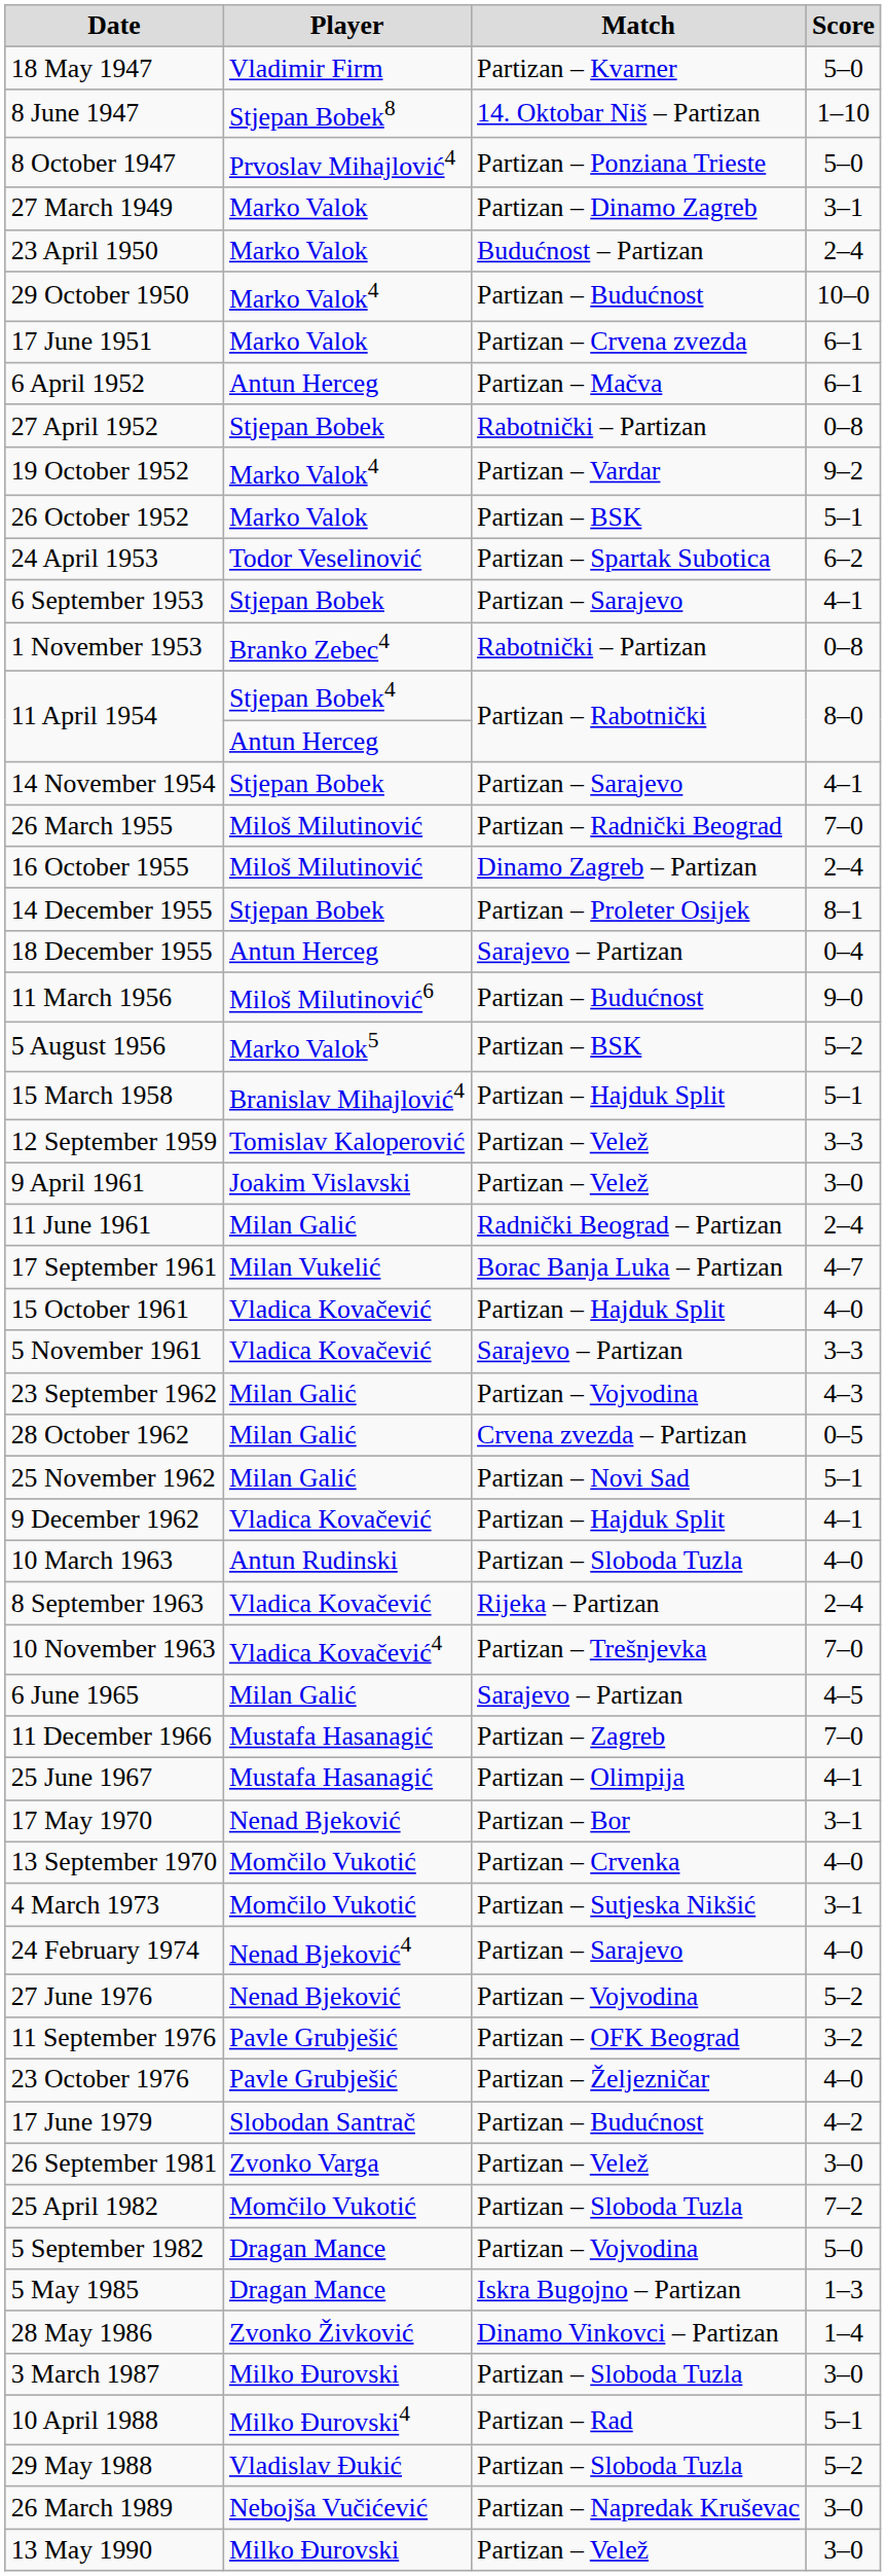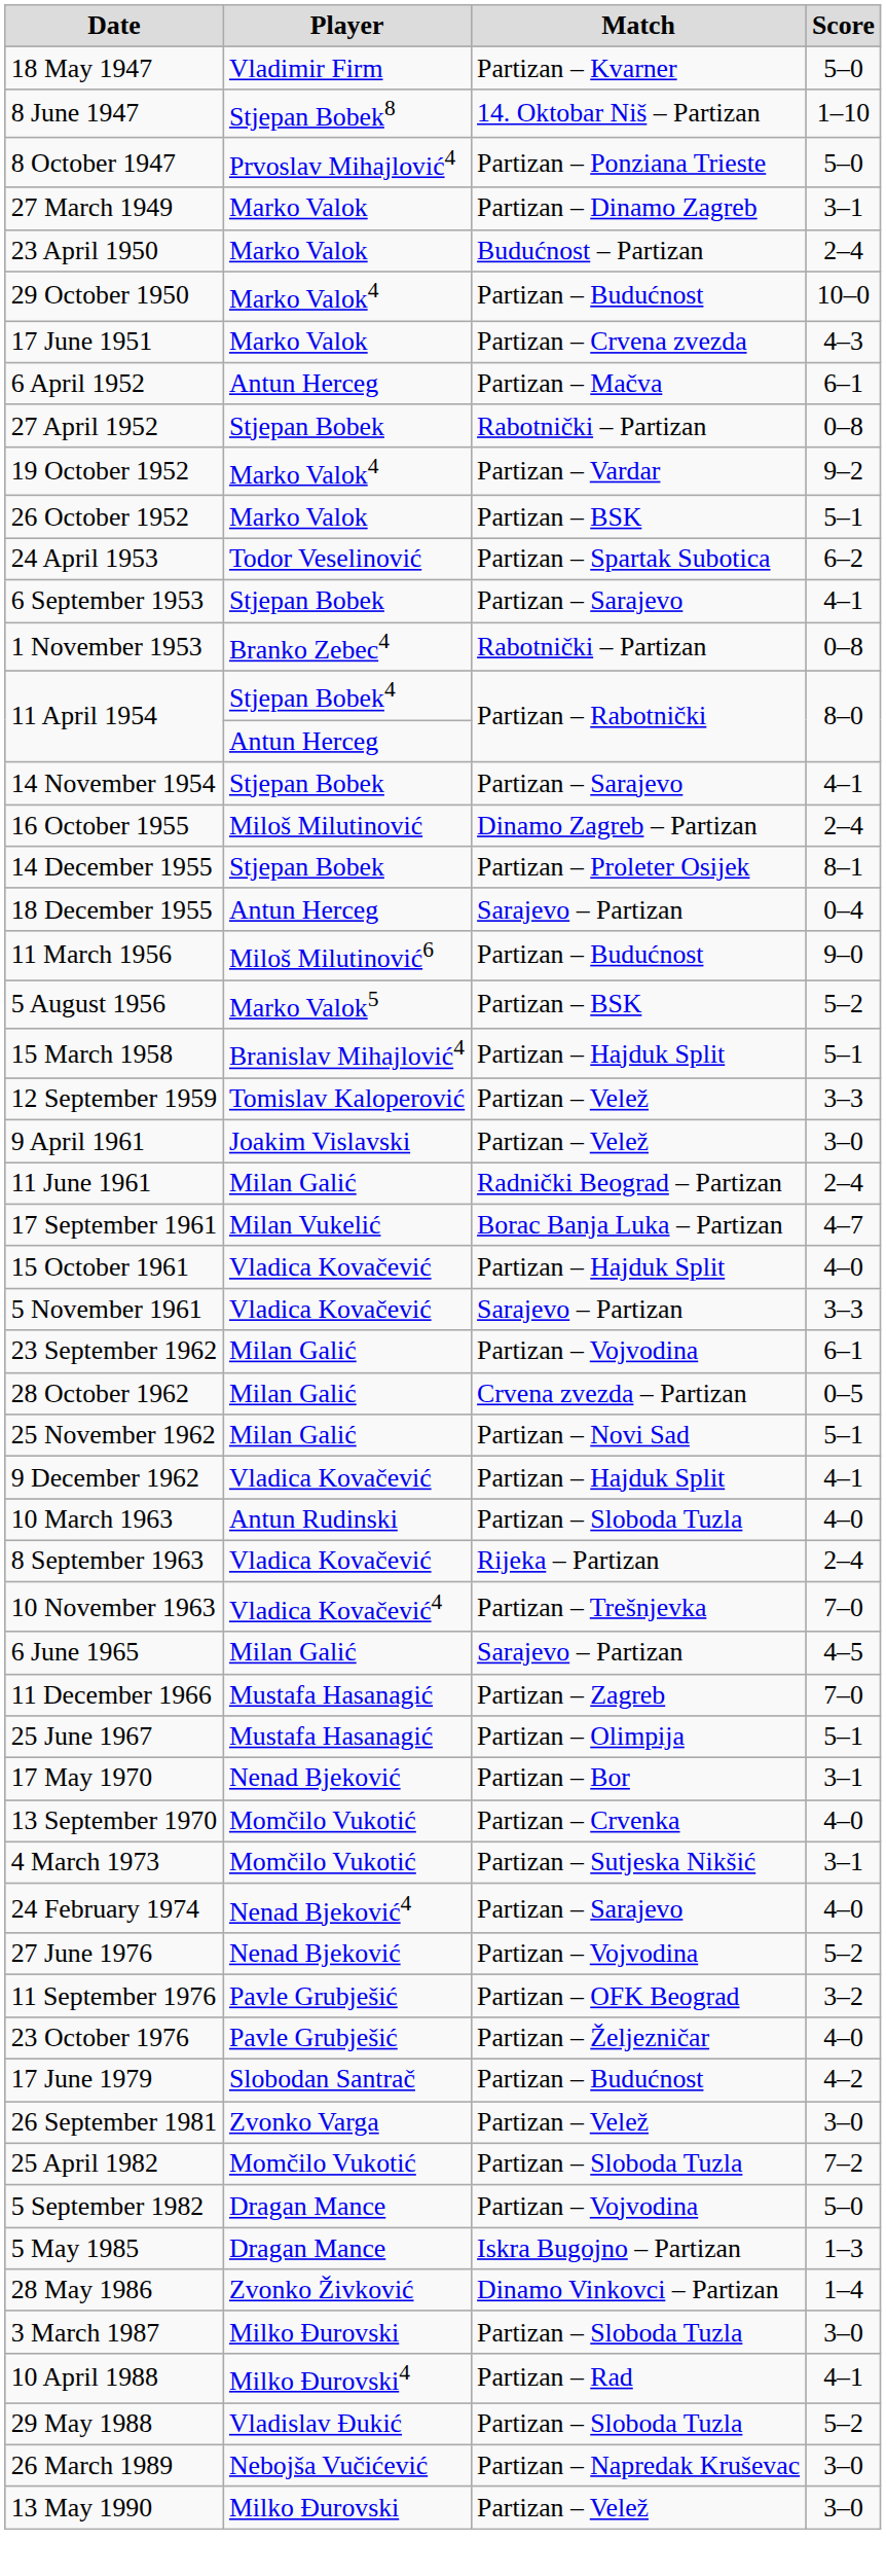 <table class="wikitable" style="text-align: center;">
 <tr>
 <th style="background:#DCDCDC">Date</th>
 <th style="background:#DCDCDC">Player</th>
 <th style="background:#DCDCDC">Match</th>
 <th width="35" style="background:#DCDCDC">Score</th>
 </tr>
 <tr>
 <td align=left>18 May 1947</td>
 <td align=left> <a href='#'>Vladimir Firm</a></td>
 <td align=left>Partizan – <a href='#'>Kvarner</a></td>
 <td align=center>5–0</td>
 </tr>
 <tr>
 <td align=left>8 June 1947</td>
 <td align=left> <a href='#'>Stjepan Bobek</a><sup>8</sup></td>
 <td align=left><a href='#'>14. Oktobar Niš</a> – Partizan</td>
 <td align=center>1–10</td>
 </tr>
 <tr>
 <td align=left>8 October 1947</td>
 <td align=left> <a href='#'>Prvoslav Mihajlović</a><sup>4</sup></td>
 <td align=left>Partizan – <a href='#'>Ponziana Trieste</a></td>
 <td align=center>5–0</td>
 </tr>
 <tr>
 <td align=left>27 March 1949</td>
 <td align=left> <a href='#'>Marko Valok</a></td>
 <td align=left>Partizan – <a href='#'>Dinamo Zagreb</a></td>
 <td align=center>3–1</td>
 </tr>
 <tr>
 <td align=left>23 April 1950</td>
 <td align=left> <a href='#'>Marko Valok</a></td>
 <td align=left><a href='#'>Budućnost</a> – Partizan</td>
 <td align=center>2–4</td>
 </tr>
 <tr>
 <td align=left>29 October 1950</td>
 <td align=left> <a href='#'>Marko Valok</a><sup>4</sup></td>
 <td align=left>Partizan – <a href='#'>Budućnost</a></td>
 <td align=center>10–0</td>
 </tr>
 <tr>
 <td align=left>17 June 1951</td>
 <td align=left> <a href='#'>Marko Valok</a></td>
 <td align=left>Partizan – <a href='#'>Crvena zvezda</a></td>
-<td align=center>6–1</td>
+<td align=center>4–3</td>
 </tr>
 <tr>
 <td align=left>6 April 1952</td>
 <td align=left> <a href='#'>Antun Herceg</a></td>
 <td align=left>Partizan – <a href='#'>Mačva</a></td>
 <td align=center>6–1</td>
 </tr>
 <tr>
 <td align=left>27 April 1952</td>
 <td align=left> <a href='#'>Stjepan Bobek</a></td>
 <td align=left><a href='#'>Rabotnički</a> – Partizan</td>
 <td align=center>0–8</td>
 </tr>
 <tr>
 <td align=left>19 October 1952</td>
 <td align=left> <a href='#'>Marko Valok</a><sup>4</sup></td>
 <td align=left>Partizan – <a href='#'>Vardar</a></td>
 <td align=center>9–2</td>
 </tr>
 <tr>
 <td align=left>26 October 1952</td>
 <td align=left> <a href='#'>Marko Valok</a></td>
 <td align=left>Partizan – <a href='#'>BSK</a></td>
 <td align=center>5–1</td>
 </tr>
 <tr>
 <td align=left>24 April 1953</td>
 <td align=left> <a href='#'>Todor Veselinović</a></td>
 <td align=left>Partizan – <a href='#'>Spartak Subotica</a></td>
 <td align=center>6–2</td>
 </tr>
 <tr>
 <td align=left>6 September 1953</td>
 <td align=left> <a href='#'>Stjepan Bobek</a></td>
 <td align=left>Partizan – <a href='#'>Sarajevo</a></td>
 <td align=center>4–1</td>
 </tr>
 <tr>
 <td align=left>1 November 1953</td>
 <td align=left> <a href='#'>Branko Zebec</a><sup>4</sup></td>
 <td align=left><a href='#'>Rabotnički</a> – Partizan</td>
 <td align=center>0–8</td>
 </tr>
 <tr>
 <td rowspan=2 align=left>11 April 1954</td>
 <td align=left> <a href='#'>Stjepan Bobek</a><sup>4</sup></td>
 <td rowspan=2 align=left>Partizan – <a href='#'>Rabotnički</a></td>
 <td rowspan=2 align=center>8–0</td>
 </tr>
 <tr>
 <td align=left> <a href='#'>Antun Herceg</a></td>
 </tr>
 <tr>
 <td align=left>14 November 1954</td>
 <td align=left> <a href='#'>Stjepan Bobek</a></td>
 <td align=left>Partizan – <a href='#'>Sarajevo</a></td>
 <td align=center>4–1</td>
-</tr>
-<tr>
-<td align=left>26 March 1955</td>
-<td align=left> <a href='#'>Miloš Milutinović</a></td>
-<td align=left>Partizan – <a href='#'>Radnički Beograd</a></td>
-<td align=center>7–0</td>
 </tr>
 <tr>
 <td align=left>16 October 1955</td>
 <td align=left> <a href='#'>Miloš Milutinović</a></td>
 <td align=left><a href='#'>Dinamo Zagreb</a> – Partizan</td>
 <td align=center>2–4</td>
 </tr>
 <tr>
 <td align=left>14 December 1955</td>
 <td align=left> <a href='#'>Stjepan Bobek</a></td>
 <td align=left>Partizan – <a href='#'>Proleter Osijek</a></td>
 <td align=center>8–1</td>
 </tr>
 <tr>
 <td align=left>18 December 1955</td>
 <td align=left> <a href='#'>Antun Herceg</a></td>
 <td align=left><a href='#'>Sarajevo</a> – Partizan</td>
 <td align=center>0–4</td>
 </tr>
 <tr>
 <td align=left>11 March 1956</td>
 <td align=left> <a href='#'>Miloš Milutinović</a><sup>6</sup></td>
 <td align=left>Partizan – <a href='#'>Budućnost</a></td>
 <td align=center>9–0</td>
 </tr>
 <tr>
 <td align=left>5 August 1956</td>
 <td align=left> <a href='#'>Marko Valok</a><sup>5</sup></td>
 <td align=left>Partizan – <a href='#'>BSK</a></td>
 <td align=center>5–2</td>
 </tr>
 <tr>
 <td align=left>15 March 1958</td>
 <td align=left> <a href='#'>Branislav Mihajlović</a><sup>4</sup></td>
 <td align=left>Partizan – <a href='#'>Hajduk Split</a></td>
 <td align=center>5–1</td>
 </tr>
 <tr>
 <td align=left>12 September 1959</td>
 <td align=left> <a href='#'>Tomislav Kaloperović</a></td>
 <td align=left>Partizan – <a href='#'>Velež</a></td>
 <td align=center>3–3</td>
 </tr>
 <tr>
 <td align=left>9 April 1961</td>
 <td align=left> <a href='#'>Joakim Vislavski</a></td>
 <td align=left>Partizan – <a href='#'>Velež</a></td>
 <td align=center>3–0</td>
 </tr>
 <tr>
 <td align=left>11 June 1961</td>
 <td align=left> <a href='#'>Milan Galić</a></td>
 <td align=left><a href='#'>Radnički Beograd</a> – Partizan</td>
 <td align=center>2–4</td>
 </tr>
 <tr>
 <td align=left>17 September 1961</td>
 <td align=left> <a href='#'>Milan Vukelić</a></td>
 <td align=left><a href='#'>Borac Banja Luka</a> – Partizan</td>
 <td align=center>4–7</td>
 </tr>
 <tr>
 <td align=left>15 October 1961</td>
 <td align=left> <a href='#'>Vladica Kovačević</a></td>
 <td align=left>Partizan – <a href='#'>Hajduk Split</a></td>
 <td align=center>4–0</td>
 </tr>
 <tr>
 <td align=left>5 November 1961</td>
 <td align=left> <a href='#'>Vladica Kovačević</a></td>
 <td align=left><a href='#'>Sarajevo</a> – Partizan</td>
 <td align=center>3–3</td>
 </tr>
 <tr>
 <td align=left>23 September 1962</td>
 <td align=left> <a href='#'>Milan Galić</a></td>
 <td align=left>Partizan – <a href='#'>Vojvodina</a></td>
-<td align=center>4–3</td>
+<td align=center>6–1</td>
 </tr>
 <tr>
 <td align=left>28 October 1962</td>
 <td align=left> <a href='#'>Milan Galić</a></td>
 <td align=left><a href='#'>Crvena zvezda</a> – Partizan</td>
 <td align=center>0–5</td>
 </tr>
 <tr>
 <td align=left>25 November 1962</td>
 <td align=left> <a href='#'>Milan Galić</a></td>
 <td align=left>Partizan – <a href='#'>Novi Sad</a></td>
 <td align=center>5–1</td>
 </tr>
 <tr>
 <td align=left>9 December 1962</td>
 <td align=left> <a href='#'>Vladica Kovačević</a></td>
 <td align=left>Partizan – <a href='#'>Hajduk Split</a></td>
 <td align=center>4–1</td>
 </tr>
 <tr>
 <td align=left>10 March 1963</td>
 <td align=left> <a href='#'>Antun Rudinski</a></td>
 <td align=left>Partizan – <a href='#'>Sloboda Tuzla</a></td>
 <td align=center>4–0</td>
 </tr>
 <tr>
 <td align=left>8 September 1963</td>
 <td align=left> <a href='#'>Vladica Kovačević</a></td>
 <td align=left><a href='#'>Rijeka</a> – Partizan</td>
 <td align=center>2–4</td>
 </tr>
 <tr>
 <td align=left>10 November 1963</td>
 <td align=left> <a href='#'>Vladica Kovačević</a><sup>4</sup></td>
 <td align=left>Partizan – <a href='#'>Trešnjevka</a></td>
 <td align=center>7–0</td>
 </tr>
 <tr>
 <td align=left>6 June 1965</td>
 <td align=left> <a href='#'>Milan Galić</a></td>
 <td align=left><a href='#'>Sarajevo</a> – Partizan</td>
 <td align=center>4–5</td>
 </tr>
 <tr>
 <td align=left>11 December 1966</td>
 <td align=left> <a href='#'>Mustafa Hasanagić</a></td>
 <td align=left>Partizan – <a href='#'>Zagreb</a></td>
 <td align=center>7–0</td>
 </tr>
 <tr>
 <td align=left>25 June 1967</td>
 <td align=left> <a href='#'>Mustafa Hasanagić</a></td>
 <td align=left>Partizan – <a href='#'>Olimpija</a></td>
-<td align=center>4–1</td>
+<td align=center>5–1</td>
 </tr>
 <tr>
 <td align=left>17 May 1970</td>
 <td align=left> <a href='#'>Nenad Bjeković</a></td>
 <td align=left>Partizan – <a href='#'>Bor</a></td>
 <td align=center>3–1</td>
 </tr>
 <tr>
 <td align=left>13 September 1970</td>
 <td align=left> <a href='#'>Momčilo Vukotić</a></td>
 <td align=left>Partizan – <a href='#'>Crvenka</a></td>
 <td align=center>4–0</td>
 </tr>
 <tr>
 <td align=left>4 March 1973</td>
 <td align=left> <a href='#'>Momčilo Vukotić</a></td>
 <td align=left>Partizan – <a href='#'>Sutjeska Nikšić</a></td>
 <td align=center>3–1</td>
 </tr>
 <tr>
 <td align=left>24 February 1974</td>
 <td align=left> <a href='#'>Nenad Bjeković</a><sup>4</sup></td>
 <td align=left>Partizan – <a href='#'>Sarajevo</a></td>
 <td align=center>4–0</td>
 </tr>
 <tr>
 <td align=left>27 June 1976</td>
 <td align=left> <a href='#'>Nenad Bjeković</a></td>
 <td align=left>Partizan – <a href='#'>Vojvodina</a></td>
 <td align=center>5–2</td>
 </tr>
 <tr>
 <td align=left>11 September 1976</td>
 <td align=left> <a href='#'>Pavle Grubješić</a></td>
 <td align=left>Partizan – <a href='#'>OFK Beograd</a></td>
 <td align=center>3–2</td>
 </tr>
 <tr>
 <td align=left>23 October 1976</td>
 <td align=left> <a href='#'>Pavle Grubješić</a></td>
 <td align=left>Partizan – <a href='#'>Željezničar</a></td>
 <td align=center>4–0</td>
 </tr>
 <tr>
 <td align=left>17 June 1979</td>
 <td align=left> <a href='#'>Slobodan Santrač</a></td>
 <td align=left>Partizan – <a href='#'>Budućnost</a></td>
 <td align=center>4–2</td>
 </tr>
 <tr>
 <td align=left>26 September 1981</td>
 <td align=left> <a href='#'>Zvonko Varga</a></td>
 <td align=left>Partizan – <a href='#'>Velež</a></td>
 <td align=center>3–0</td>
 </tr>
 <tr>
 <td align=left>25 April 1982</td>
 <td align=left> <a href='#'>Momčilo Vukotić</a></td>
 <td align=left>Partizan – <a href='#'>Sloboda Tuzla</a></td>
 <td align=center>7–2</td>
 </tr>
 <tr>
 <td align=left>5 September 1982</td>
 <td align=left> <a href='#'>Dragan Mance</a></td>
 <td align=left>Partizan – <a href='#'>Vojvodina</a></td>
 <td align=center>5–0</td>
 </tr>
 <tr>
 <td align=left>5 May 1985</td>
 <td align=left> <a href='#'>Dragan Mance</a></td>
 <td align=left><a href='#'>Iskra Bugojno</a> – Partizan</td>
 <td align=center>1–3</td>
 </tr>
 <tr>
 <td align=left>28 May 1986</td>
 <td align=left> <a href='#'>Zvonko Živković</a></td>
 <td align=left><a href='#'>Dinamo Vinkovci</a> – Partizan</td>
 <td align=center>1–4</td>
 </tr>
 <tr>
 <td align=left>3 March 1987</td>
 <td align=left> <a href='#'>Milko Đurovski</a></td>
 <td align=left>Partizan – <a href='#'>Sloboda Tuzla</a></td>
 <td align=center>3–0</td>
 </tr>
 <tr>
 <td align=left>10 April 1988</td>
 <td align=left> <a href='#'>Milko Đurovski</a><sup>4</sup></td>
 <td align=left>Partizan – <a href='#'>Rad</a></td>
-<td align=center>5–1</td>
+<td align=center>4–1</td>
 </tr>
 <tr>
 <td align=left>29 May 1988</td>
 <td align=left> <a href='#'>Vladislav Đukić</a></td>
 <td align=left>Partizan – <a href='#'>Sloboda Tuzla</a></td>
 <td align=center>5–2</td>
 </tr>
 <tr>
 <td align=left>26 March 1989</td>
 <td align=left> <a href='#'>Nebojša Vučićević</a></td>
 <td align=left>Partizan – <a href='#'>Napredak Kruševac</a></td>
 <td align=center>3–0</td>
 </tr>
 <tr>
 <td align=left>13 May 1990</td>
 <td align=left> <a href='#'>Milko Đurovski</a></td>
 <td align=left>Partizan – <a href='#'>Velež</a></td>
 <td align=center>3–0</td>
 </tr>
 </table>
